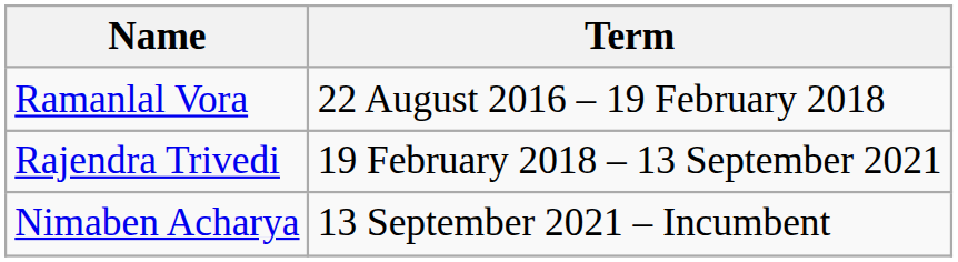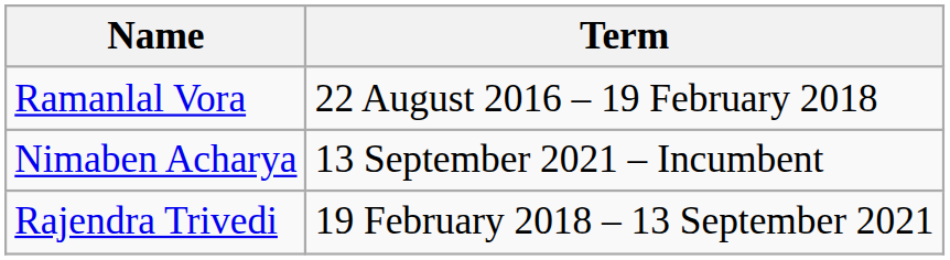 <table class="wikitable">
 <tr>
 <th>Name</th>
 <th>Term</th>
 </tr>
 <tr>
 <td><a href='#'>Ramanlal Vora</a></td>
 <td>22 August 2016 – 19 February 2018</td>
 </tr>
 <tr>
+<td><a href='#'>Nimaben Acharya</a></td>
+<td>13 September 2021 – Incumbent</td>
+</tr>
+<tr>
 <td><a href='#'>Rajendra Trivedi</a></td>
 <td>19 February 2018 – 13 September 2021</td>
 </tr>
-<tr>
-<td><a href='#'>Nimaben Acharya</a></td>
-<td>13 September 2021 – Incumbent</td>
-</tr>
 </table>
